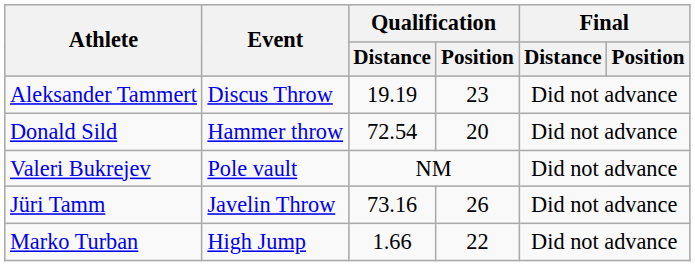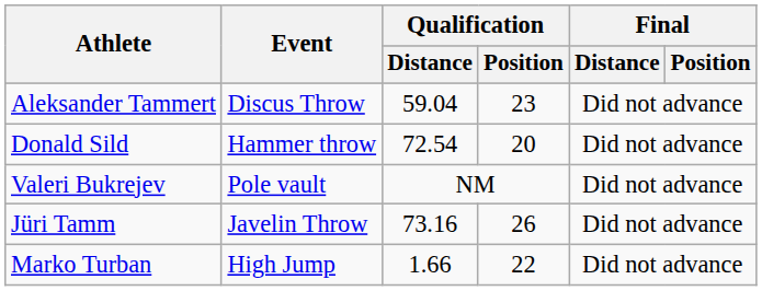 <table class=wikitable style="font-size:90%">
 <tr>
 <th rowspan="2">Athlete</th>
 <th rowspan="2">Event</th>
 <th colspan="2">Qualification</th>
 <th colspan="2">Final</th>
 </tr>
 <tr style="font-size:95%">
 <th>Distance</th>
 <th>Position</th>
 <th>Distance</th>
 <th>Position</th>
 </tr>
 <tr align=center>
 <td align=left><a href='#'>Aleksander Tammert</a></td>
 <td align=left><a href='#'>Discus Throw</a></td>
-<td>19.19</td>
+<td>59.04</td>
 <td>23</td>
 <td colspan=2>Did not advance</td>
 </tr>
 <tr align=center>
 <td align=left><a href='#'>Donald Sild</a></td>
 <td align=left><a href='#'>Hammer throw</a></td>
 <td>72.54</td>
 <td>20</td>
 <td colspan=2>Did not advance</td>
 </tr>
 <tr align=center>
 <td align=left><a href='#'>Valeri Bukrejev</a></td>
 <td align=left><a href='#'>Pole vault</a></td>
 <td colspan=2>NM</td>
 <td colspan=2>Did not advance</td>
 </tr>
 <tr align=center>
 <td align=left><a href='#'>Jüri Tamm</a></td>
 <td align=left><a href='#'>Javelin Throw</a></td>
 <td>73.16</td>
 <td>26</td>
 <td colspan=2>Did not advance</td>
 </tr>
 <tr align=center>
 <td align=left><a href='#'>Marko Turban</a></td>
 <td align=left><a href='#'>High Jump</a></td>
 <td>1.66</td>
 <td>22</td>
 <td colspan=2>Did not advance</td>
 </tr>
 </table>
